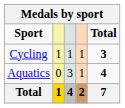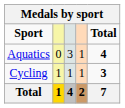 <table class="wikitable" style="font-size:85%; text-align:center;">
 <tr style="background:#efefef;">
 <th colspan=5><strong>Medals by sport</strong></th>
 </tr>
 <tr>
 <td><strong>Sport</strong></td>
 <td style="background:#f7f6a8;"></td>
 <td style="background:#dce5e5;"></td>
 <td style="background:#ffdab9;"></td>
 <td><strong>Total</strong></td>
 </tr>
 <tr>
+<td><a href='#'>Aquatics</a></td>
+<td style="background:#F7F6A8;">0</td>
+<td style="background:#DCE5E5;">3</td>
+<td style="background:#FFDAB9;">1</td>
+<td><strong>4</strong></td>
+</tr>
+<tr>
 <td><a href='#'>Cycling</a></td>
 <td style="background:#F7F6A8;">1</td>
 <td style="background:#DCE5E5;">1</td>
 <td style="background:#FFDAB9;">1</td>
 <td><strong>3</strong></td>
-</tr>
-<tr>
-<td><a href='#'>Aquatics</a></td>
-<td style="background:#F7F6A8;">0</td>
-<td style="background:#DCE5E5;">3</td>
-<td style="background:#FFDAB9;">1</td>
-<td><strong>4</strong></td>
 </tr>
 <tr>
 <th>Total</th>
 <th style="background:gold;">1</th>
 <th style="background:silver;">4</th>
 <th style="background:#c96;">2</th>
 <th>7</th>
 </tr>
 </table>
